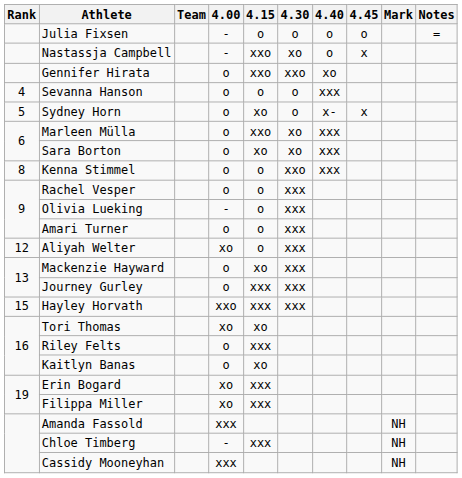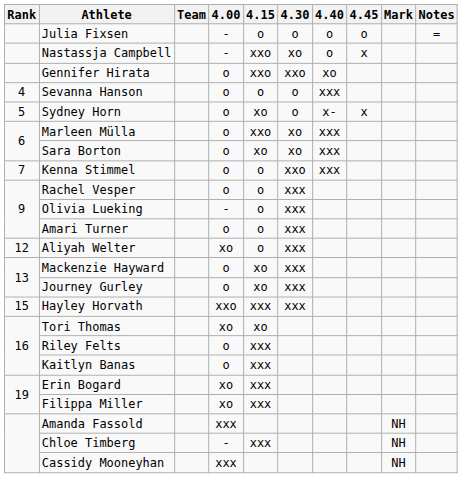 <table class="wikitable sortable" style="text-align:center">
 <tr>
 <th>Rank</th>
 <th>Athlete</th>
 <th>Team</th>
 <th>4.00</th>
 <th>4.15</th>
 <th>4.30</th>
 <th>4.40</th>
 <th>4.45</th>
 <th>Mark</th>
 <th>Notes</th>
 </tr>
 <tr>
 <td></td>
 <td align=left> Julia Fixsen</td>
 <td></td>
 <td>-</td>
 <td>o</td>
 <td>o</td>
 <td>o</td>
 <td>o</td>
 <td></td>
 <td>=</td>
 </tr>
 <tr>
 <td></td>
 <td align=left> Nastassja Campbell</td>
 <td></td>
 <td>-</td>
 <td>xxo</td>
 <td>xo</td>
 <td>o</td>
 <td>x</td>
 <td></td>
 <td></td>
 </tr>
 <tr>
 <td></td>
 <td align=left> Gennifer Hirata</td>
 <td></td>
 <td>o</td>
 <td>xxo</td>
 <td>xxo</td>
 <td>xo</td>
 <td></td>
 <td></td>
 <td></td>
 </tr>
 <tr>
 <td>4</td>
 <td align=left> Sevanna Hanson</td>
 <td></td>
 <td>o</td>
 <td>o</td>
 <td>o</td>
 <td>xxx</td>
 <td></td>
 <td></td>
 <td></td>
 </tr>
 <tr>
 <td>5</td>
 <td align=left> Sydney Horn</td>
 <td></td>
 <td>o</td>
 <td>xo</td>
 <td>o</td>
 <td>x-</td>
 <td>x</td>
 <td></td>
 <td></td>
 </tr>
 <tr>
 <td rowspan="2">6</td>
 <td align=left> Marleen Mülla</td>
 <td></td>
 <td>o</td>
 <td>xxo</td>
 <td>xo</td>
 <td>xxx</td>
 <td></td>
 <td></td>
 <td></td>
 </tr>
 <tr>
 <td align="left"> Sara Borton</td>
 <td></td>
 <td>o</td>
 <td>xo</td>
 <td>xo</td>
 <td>xxx</td>
 <td></td>
 <td></td>
 <td></td>
 </tr>
 <tr>
-<td>8</td>
+<td>7</td>
 <td align=left> Kenna Stimmel</td>
 <td></td>
 <td>o</td>
 <td>o</td>
 <td>xxo</td>
 <td>xxx</td>
 <td></td>
 <td></td>
 <td></td>
 </tr>
 <tr>
 <td rowspan="3">9</td>
 <td align=left> Rachel Vesper</td>
 <td></td>
 <td>o</td>
 <td>o</td>
 <td>xxx</td>
 <td></td>
 <td></td>
 <td></td>
 <td></td>
 </tr>
 <tr>
 <td align="left"> Olivia Lueking</td>
 <td></td>
 <td>-</td>
 <td>o</td>
 <td>xxx</td>
 <td></td>
 <td></td>
 <td></td>
 <td></td>
 </tr>
 <tr>
 <td align="left"> Amari Turner</td>
 <td></td>
 <td>o</td>
 <td>o</td>
 <td>xxx</td>
 <td></td>
 <td></td>
 <td></td>
 <td></td>
 </tr>
 <tr>
 <td>12</td>
 <td align=left> Aliyah Welter</td>
 <td></td>
 <td>xo</td>
 <td>o</td>
 <td>xxx</td>
 <td></td>
 <td></td>
 <td></td>
 <td></td>
 </tr>
 <tr>
 <td rowspan="2">13</td>
 <td align=left> Mackenzie Hayward</td>
 <td></td>
 <td>o</td>
 <td>xo</td>
 <td>xxx</td>
 <td></td>
 <td></td>
 <td></td>
 <td></td>
 </tr>
 <tr>
 <td align="left"> Journey Gurley</td>
 <td></td>
 <td>o</td>
-<td>xxx</td>
+<td>xo</td>
 <td>xxx</td>
 <td></td>
 <td></td>
 <td></td>
 <td></td>
 </tr>
 <tr>
 <td>15</td>
 <td align=left> Hayley Horvath</td>
 <td></td>
 <td>xxo</td>
 <td>xxx</td>
 <td>xxx</td>
 <td></td>
 <td></td>
 <td></td>
 <td></td>
 </tr>
 <tr>
 <td rowspan="3">16</td>
 <td align=left> Tori Thomas</td>
 <td></td>
 <td>xo</td>
 <td>xo</td>
 <td></td>
 <td></td>
 <td></td>
 <td></td>
 <td></td>
 </tr>
 <tr>
 <td align="left"> Riley Felts</td>
 <td></td>
 <td>o</td>
 <td>xxx</td>
 <td></td>
 <td></td>
 <td></td>
 <td></td>
 <td></td>
 </tr>
 <tr>
 <td align="left"> Kaitlyn Banas</td>
 <td></td>
 <td>o</td>
-<td>xo</td>
+<td>xxx</td>
 <td></td>
 <td></td>
 <td></td>
 <td></td>
 <td></td>
 </tr>
 <tr>
 <td rowspan="2">19</td>
 <td align=left> Erin Bogard</td>
 <td></td>
 <td>xo</td>
 <td>xxx</td>
 <td></td>
 <td></td>
 <td></td>
 <td></td>
 <td></td>
 </tr>
 <tr>
 <td align="left"> Filippa Miller</td>
 <td></td>
 <td>xo</td>
 <td>xxx</td>
 <td></td>
 <td></td>
 <td></td>
 <td></td>
 <td></td>
 </tr>
 <tr>
 <td rowspan="3"></td>
 <td align=left> Amanda Fassold</td>
 <td></td>
 <td>xxx</td>
 <td></td>
 <td></td>
 <td></td>
 <td></td>
 <td>NH</td>
 <td></td>
 </tr>
 <tr>
 <td align="left"> Chloe Timberg</td>
 <td></td>
 <td>-</td>
 <td>xxx</td>
 <td></td>
 <td></td>
 <td></td>
 <td>NH</td>
 <td></td>
 </tr>
 <tr>
 <td align="left"> Cassidy Mooneyhan</td>
 <td></td>
 <td>xxx</td>
 <td></td>
 <td></td>
 <td></td>
 <td></td>
 <td>NH</td>
 <td></td>
 </tr>
 </table>
